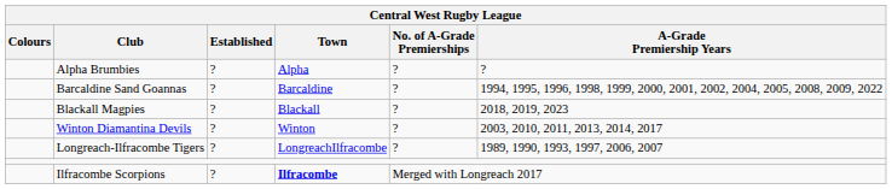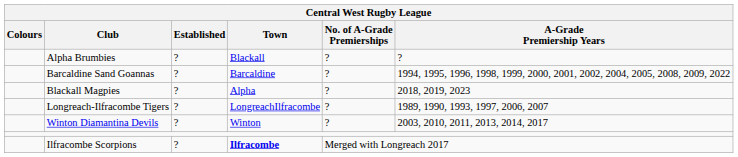 <table class="wikitable">
 <tr>
 <th colspan="6">Central West Rugby League</th>
 </tr>
 <tr>
 <th>Colours</th>
 <th>Club</th>
 <th>Established</th>
 <th>Town</th>
 <th>No. of A-Grade<br>Premierships</th>
 <th>A-Grade<br>Premiership Years</th>
 </tr>
 <tr>
 <td></td>
 <td>Alpha Brumbies</td>
 <td>?</td>
-<td><a href='#'>Alpha</a></td>
+<td><a href='#'>Blackall</a></td>
 <td>?</td>
 <td>?</td>
 </tr>
 <tr>
 <td></td>
 <td>Barcaldine Sand Goannas</td>
 <td>?</td>
 <td><a href='#'>Barcaldine</a></td>
 <td>?</td>
 <td>1994, 1995, 1996, 1998, 1999, 2000, 2001, 2002, 2004, 2005, 2008, 2009, 2022</td>
 </tr>
 <tr>
 <td></td>
 <td>Blackall Magpies</td>
 <td>?</td>
-<td><a href='#'>Blackall</a></td>
+<td><a href='#'>Alpha</a></td>
 <td>?</td>
 <td>2018, 2019, 2023</td>
+</tr>
+<tr>
+<td></td>
+<td>Longreach-Ilfracombe Tigers</td>
+<td>?</td>
+<td><a href='#'>Longreach</a><a href='#'>Ilfracombe</a></td>
+<td>?</td>
+<td>1989, 1990, 1993, 1997, 2006, 2007</td>
 </tr>
 <tr>
 <td></td>
 <td><a href='#'>Winton Diamantina Devils</a></td>
 <td>?</td>
 <td><a href='#'>Winton</a></td>
 <td>?</td>
 <td>2003, 2010, 2011, 2013, 2014, 2017</td>
-</tr>
-<tr>
-<td></td>
-<td>Longreach-Ilfracombe Tigers</td>
-<td>?</td>
-<td><a href='#'>Longreach</a><a href='#'>Ilfracombe</a></td>
-<td>?</td>
-<td>1989, 1990, 1993, 1997, 2006, 2007</td>
 </tr>
 <tr>
 <td colspan="6"></td>
 </tr>
 <tr>
 <td></td>
 <td>Ilfracombe Scorpions</td>
 <td>?</td>
 <td><strong><a href='#'>Ilfracombe</a></strong></td>
 <td colspan="2">Merged with Longreach 2017</td>
 </tr>
 </table>
